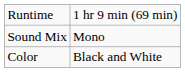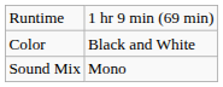 <table class="wikitable">
 <tr>
 <td>Runtime</td>
 <td>1 hr 9 min (69 min)</td>
 </tr>
 <tr>
+<td>Color</td>
+<td>Black and White</td>
+</tr>
+<tr>
 <td>Sound Mix</td>
 <td>Mono</td>
 </tr>
-<tr>
-<td>Color</td>
-<td>Black and White</td>
-</tr>
 </table>
